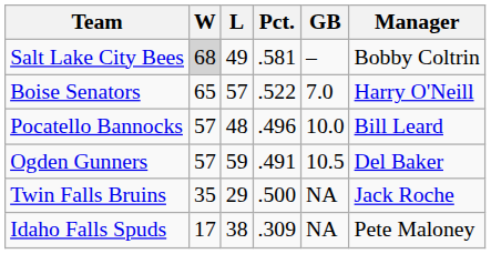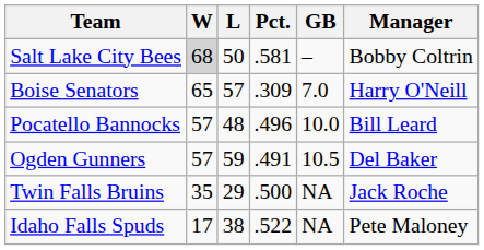 <table class="wikitable">
 <tr>
 <th>Team</th>
 <th>W</th>
 <th>L</th>
 <th>Pct.</th>
 <th>GB</th>
 <th>Manager</th>
 </tr>
 <tr>
 <td><a href='#'>Salt Lake City Bees</a></td>
 <td style="background: lightgrey;">68</td>
-<td>49</td>
+<td>50</td>
 <td>.581</td>
 <td>–</td>
 <td>Bobby Coltrin</td>
 </tr>
 <tr>
 <td><a href='#'>Boise Senators</a></td>
 <td>65</td>
 <td>57</td>
-<td>.522</td>
+<td>.309</td>
 <td>7.0</td>
 <td><a href='#'>Harry O'Neill</a></td>
 </tr>
 <tr>
 <td><a href='#'>Pocatello Bannocks</a></td>
 <td>57</td>
 <td>48</td>
 <td>.496</td>
 <td>10.0</td>
 <td><a href='#'>Bill Leard</a></td>
 </tr>
 <tr>
 <td><a href='#'>Ogden Gunners</a></td>
 <td>57</td>
 <td>59</td>
 <td>.491</td>
 <td>10.5</td>
 <td><a href='#'>Del Baker</a></td>
 </tr>
 <tr>
 <td><a href='#'>Twin Falls Bruins</a></td>
 <td>35</td>
 <td>29</td>
 <td>.500</td>
 <td>NA</td>
 <td><a href='#'>Jack Roche</a></td>
 </tr>
 <tr>
 <td><a href='#'>Idaho Falls Spuds</a></td>
 <td>17</td>
 <td>38</td>
-<td>.309</td>
+<td>.522</td>
 <td>NA</td>
 <td>Pete Maloney</td>
 </tr>
 </table>
